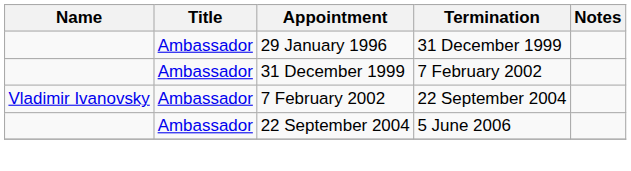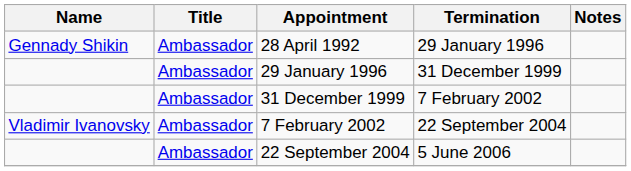 <table class="wikitable">
 <tr valign="middle">
 <th>Name</th>
 <th>Title</th>
 <th>Appointment</th>
 <th>Termination</th>
 <th>Notes</th>
+</tr>
+<tr>
+<td><a href='#'>Gennady Shikin</a></td>
+<td><a href='#'>Ambassador</a></td>
+<td>28 April 1992</td>
+<td>29 January 1996</td>
+<td></td>
 </tr>
 <tr>
 <td></td>
 <td><a href='#'>Ambassador</a></td>
 <td>29 January 1996</td>
 <td>31 December 1999</td>
 <td></td>
 </tr>
 <tr>
 <td></td>
 <td><a href='#'>Ambassador</a></td>
 <td>31 December 1999</td>
 <td>7 February 2002</td>
 <td></td>
 </tr>
 <tr>
 <td><a href='#'>Vladimir Ivanovsky</a></td>
 <td><a href='#'>Ambassador</a></td>
 <td>7 February 2002</td>
 <td>22 September 2004</td>
 <td></td>
 </tr>
 <tr>
 <td></td>
 <td><a href='#'>Ambassador</a></td>
 <td>22 September 2004</td>
 <td>5 June 2006</td>
 <td></td>
 </tr>
 <tr>
 </tr>
 </table>
